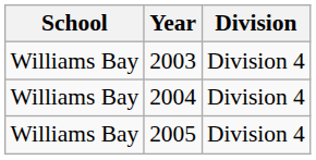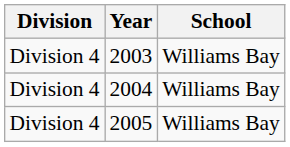 <table class="wikitable">
 <tr>
+<th>Division</th>
+<th>Year</th>
 <th>School</th>
-<th>Year</th>
-<th>Division</th>
 </tr>
 <tr>
+<td>Division 4</td>
+<td>2003</td>
 <td>Williams Bay</td>
-<td>2003</td>
-<td>Division 4</td>
 </tr>
 <tr>
+<td>Division 4</td>
+<td>2004</td>
 <td>Williams Bay</td>
-<td>2004</td>
-<td>Division 4</td>
 </tr>
 <tr>
+<td>Division 4</td>
+<td>2005</td>
 <td>Williams Bay</td>
-<td>2005</td>
-<td>Division 4</td>
 </tr>
 </table>
